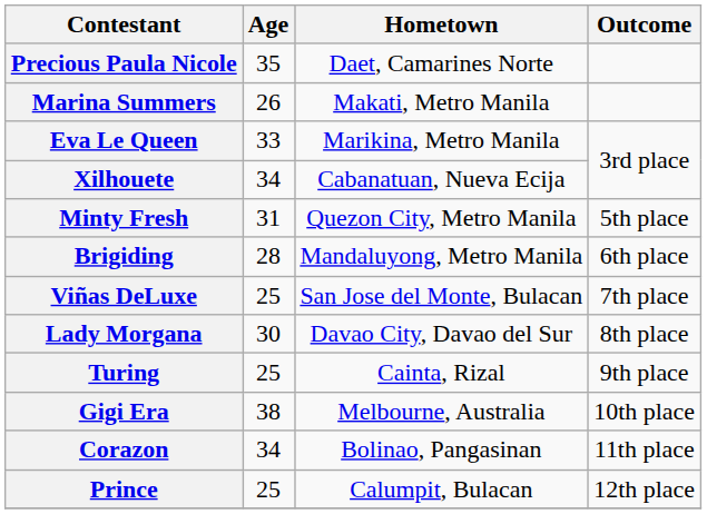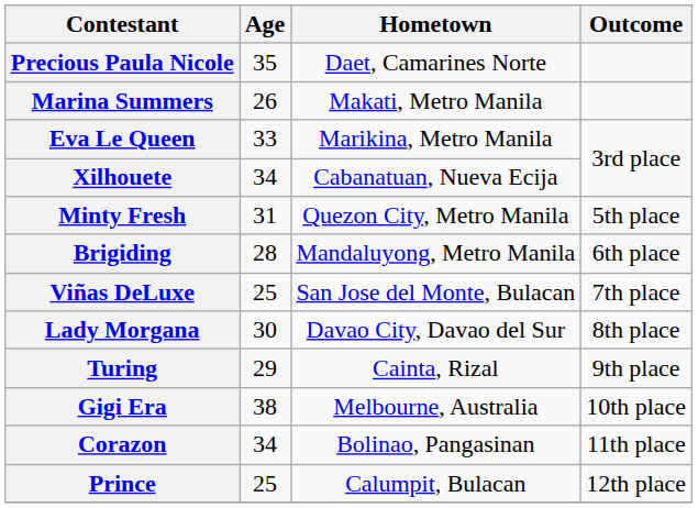 <table class="wikitable sortable" style="text-align:center">
 <tr>
 <th scope="col">Contestant</th>
 <th scope="col">Age</th>
 <th scope="col">Hometown</th>
 <th scope="col">Outcome</th>
 </tr>
 <tr>
 <th scope="row" nowrap><a href='#'>Precious Paula Nicole</a></th>
 <td>35</td>
 <td><a href='#'>Daet</a>, Camarines Norte</td>
 <td></td>
 </tr>
 <tr>
 <th scope="row"><a href='#'>Marina Summers</a></th>
 <td>26</td>
 <td><a href='#'>Makati</a>, Metro Manila</td>
 <td></td>
 </tr>
 <tr>
 <th scope="row"><a href='#'>Eva Le Queen</a></th>
 <td>33</td>
 <td><a href='#'>Marikina</a>, Metro Manila</td>
 <td rowspan="2">3rd place</td>
 </tr>
 <tr>
 <th scope="row"><a href='#'>Xilhouete</a></th>
 <td>34</td>
 <td><a href='#'>Cabanatuan</a>, Nueva Ecija</td>
 </tr>
 <tr>
 <th scope="row"><a href='#'>Minty Fresh</a></th>
 <td>31</td>
 <td><a href='#'>Quezon City</a>, Metro Manila</td>
 <td>5th place</td>
 </tr>
 <tr>
 <th scope="row"><a href='#'>Brigiding</a></th>
 <td>28</td>
 <td><a href='#'>Mandaluyong</a>, Metro Manila</td>
 <td>6th place</td>
 </tr>
 <tr>
 <th scope="row"><a href='#'>Viñas DeLuxe</a></th>
 <td>25</td>
 <td nowrap><a href='#'>San Jose del Monte</a>, Bulacan</td>
 <td>7th place</td>
 </tr>
 <tr>
 <th scope="row"><a href='#'>Lady Morgana</a></th>
 <td>30</td>
 <td><a href='#'>Davao City</a>, Davao del Sur</td>
 <td>8th place</td>
 </tr>
 <tr>
 <th scope="row"><a href='#'>Turing</a></th>
-<td>25</td>
+<td>29</td>
 <td><a href='#'>Cainta</a>, Rizal</td>
 <td>9th place</td>
 </tr>
 <tr>
 <th scope="row"><a href='#'>Gigi Era</a></th>
 <td>38</td>
 <td><a href='#'>Melbourne</a>, Australia</td>
 <td>10th place</td>
 </tr>
 <tr>
 <th scope="row"><a href='#'>Corazon</a></th>
 <td>34</td>
 <td><a href='#'>Bolinao</a>, Pangasinan</td>
 <td>11th place</td>
 </tr>
 <tr>
 <th scope="row"><a href='#'>Prince</a></th>
 <td>25</td>
 <td><a href='#'>Calumpit</a>, Bulacan</td>
 <td>12th place</td>
 </tr>
 <tr>
 </tr>
 </table>
